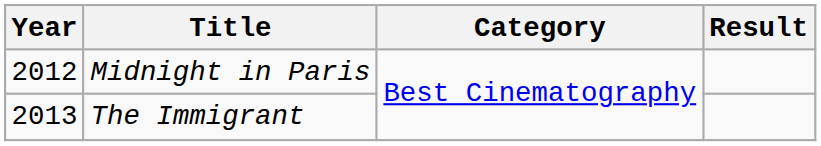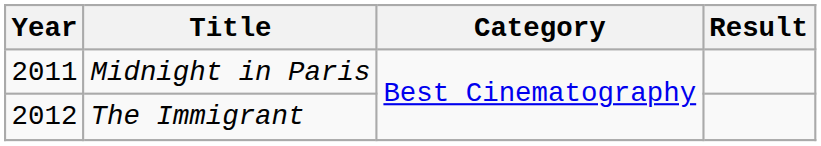 <table class="wikitable">
 <tr>
 <th>Year</th>
 <th>Title</th>
 <th>Category</th>
 <th>Result</th>
 </tr>
 <tr>
-<td>2012</td>
+<td>2011</td>
 <td><em>Midnight in Paris</em></td>
 <td rowspan=2><a href='#'>Best Cinematography</a></td>
 <td></td>
 </tr>
 <tr>
-<td>2013</td>
+<td>2012</td>
 <td><em>The Immigrant</em></td>
 <td></td>
 </tr>
 </table>
